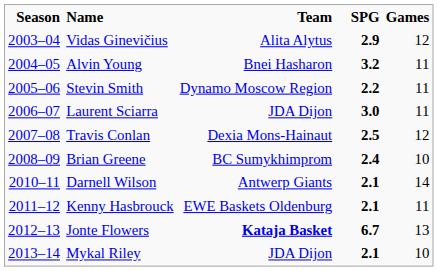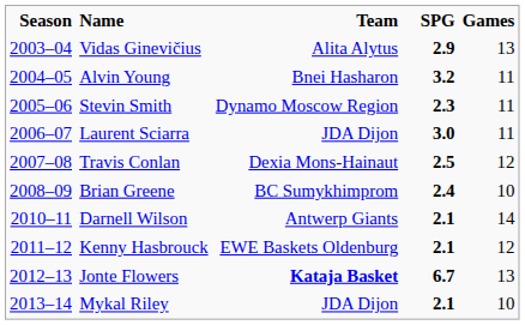 <table cellspacing="0" cellpadding="3" style="background-color: #f9f9f9; font-size: 90%; text-align: right; border:1px solid #aaa;">
 <tr>
 <th>Season</th>
 <th align=left>Name</th>
 <th>Team</th>
 <th width=40>SPG</th>
 <th>Games</th>
 </tr>
 <tr>
 <td><a href='#'>2003–04</a></td>
 <td align="left"> <a href='#'>Vidas Ginevičius</a></td>
 <td><a href='#'>Alita Alytus</a></td>
 <td><strong>2.9</strong></td>
-<td>12</td>
+<td>13</td>
 </tr>
 <tr>
 <td><a href='#'>2004–05</a></td>
 <td align="left"> <a href='#'>Alvin Young</a></td>
 <td><a href='#'>Bnei Hasharon</a></td>
 <td><strong>3.2</strong></td>
 <td>11</td>
 </tr>
 <tr>
 <td><a href='#'>2005–06</a></td>
 <td align="left"> <a href='#'>Stevin Smith</a></td>
 <td><a href='#'>Dynamo Moscow Region</a></td>
-<td><strong>2.2</strong></td>
+<td><strong>2.3</strong></td>
 <td>11</td>
 </tr>
 <tr>
 <td><a href='#'>2006–07</a></td>
 <td align="left"> <a href='#'>Laurent Sciarra</a></td>
 <td><a href='#'>JDA Dijon</a></td>
 <td><strong>3.0</strong></td>
 <td>11</td>
 </tr>
 <tr>
 <td><a href='#'>2007–08</a></td>
 <td align="left"> <a href='#'>Travis Conlan</a></td>
 <td><a href='#'>Dexia Mons-Hainaut</a></td>
 <td><strong>2.5</strong></td>
 <td>12</td>
 </tr>
 <tr>
 <td><a href='#'>2008–09</a></td>
 <td align="left"> <a href='#'>Brian Greene</a></td>
 <td><a href='#'>BC Sumykhimprom</a></td>
 <td><strong>2.4</strong></td>
 <td>10</td>
 </tr>
 <tr>
 <td><a href='#'>2010–11</a></td>
 <td align="left"> <a href='#'>Darnell Wilson</a></td>
 <td><a href='#'>Antwerp Giants</a></td>
 <td><strong>2.1</strong></td>
 <td>14</td>
 </tr>
 <tr>
 <td><a href='#'>2011–12</a></td>
 <td align="left"> <a href='#'>Kenny Hasbrouck</a></td>
 <td><a href='#'>EWE Baskets Oldenburg</a></td>
 <td><strong>2.1</strong></td>
-<td>11</td>
+<td>12</td>
 </tr>
 <tr>
 <td><a href='#'>2012–13</a></td>
 <td align="left"> <a href='#'>Jonte Flowers</a></td>
 <td><strong><a href='#'>Kataja Basket</a></strong></td>
 <td><strong>6.7</strong></td>
 <td>13</td>
 </tr>
 <tr>
 <td><a href='#'>2013–14</a></td>
 <td align="left"> <a href='#'>Mykal Riley</a></td>
 <td><a href='#'>JDA Dijon</a></td>
 <td><strong>2.1</strong></td>
 <td>10</td>
 </tr>
 </table>
